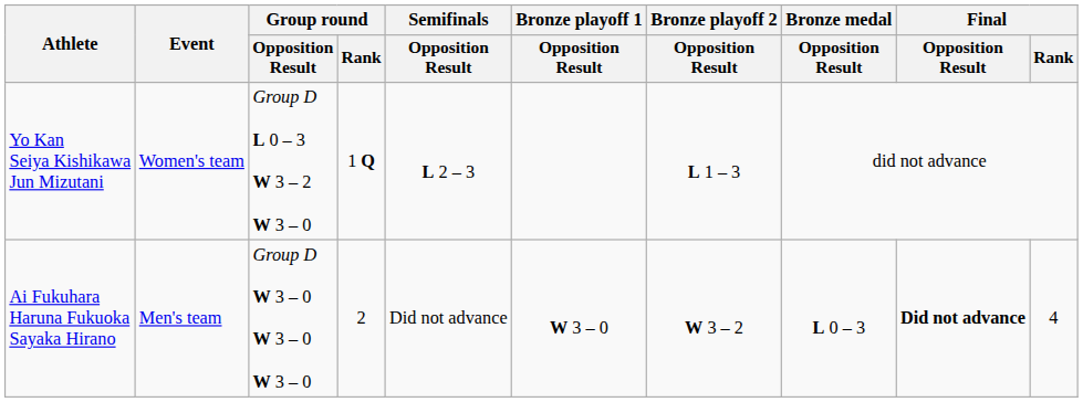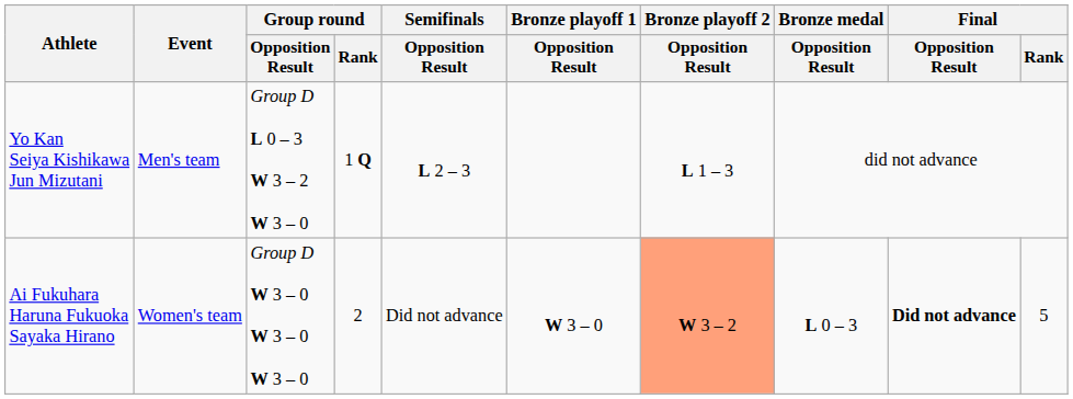 <table class="wikitable" style="font-size:90%;">
 <tr>
 <th rowspan="2">Athlete</th>
 <th rowspan="2">Event</th>
 <th colspan="2">Group round</th>
 <th>Semifinals</th>
 <th>Bronze playoff 1</th>
 <th>Bronze playoff 2</th>
 <th>Bronze medal</th>
 <th colspan=2>Final</th>
 </tr>
 <tr style="font-size:95%">
 <th>Opposition<br>Result</th>
 <th>Rank</th>
 <th>Opposition<br>Result</th>
 <th>Opposition<br>Result</th>
 <th>Opposition<br>Result</th>
 <th>Opposition<br>Result</th>
 <th>Opposition<br>Result</th>
 <th>Rank</th>
 </tr>
 <tr align=center>
 <td align=left><a href='#'>Yo Kan</a><br><a href='#'>Seiya Kishikawa</a><br><a href='#'>Jun Mizutani</a></td>
-<td align=left><a href='#'>Women's team</a></td>
+<td align=left><a href='#'>Men's team</a></td>
 <td align=left><em>Group D</em><br><br><strong>L</strong> 0 – 3<br><br><strong>W</strong> 3 – 2<br><br><strong>W</strong> 3 – 0</td>
 <td>1 <strong>Q</strong></td>
 <td><br><strong>L</strong> 2 – 3</td>
 <td></td>
 <td><br><strong>L</strong> 1 – 3</td>
 <td colspan=3>did not advance</td>
 </tr>
 <tr align=center>
 <td align=left><a href='#'>Ai Fukuhara</a><br><a href='#'>Haruna Fukuoka</a><br><a href='#'>Sayaka Hirano</a></td>
-<td align=left><a href='#'>Men's team</a></td>
+<td align=left><a href='#'>Women's team</a></td>
 <td align=left><em>Group D</em><br><br><strong>W</strong> 3 – 0<br><br><strong>W</strong> 3 – 0<br><br><strong>W</strong> 3 – 0</td>
 <td>2</td>
 <td>Did not advance</td>
 <td><br><strong>W</strong> 3 – 0</td>
-<td><br><strong>W</strong> 3 – 2</td>
+<td style="background: lightsalmon;"><br><strong>W</strong> 3 – 2</td>
 <td><br><strong>L</strong> 0 – 3</td>
 <td><strong>Did not advance</strong></td>
-<td>4</td>
+<td>5</td>
 </tr>
 </table>
